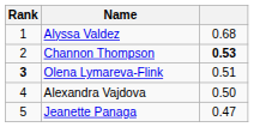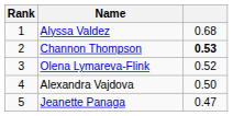 <table class="wikitable" style="margin:0.5em auto;width=480;font-size:90%">
 <tr>
 <th width=30>Rank</th>
 <th width=180>Name</th>
 <th width=50></th>
 </tr>
 <tr>
 <td align=center>1</td>
 <td><a href='#'>Alyssa Valdez</a></td>
 <td align=center>0.68</td>
 </tr>
 <tr>
 <td align=center>2</td>
 <td><a href='#'>Channon Thompson</a></td>
 <td align=center><strong>0.53</strong></td>
 </tr>
 <tr>
-<td align=center><strong>3</strong></td>
+<td align=center>3</td>
 <td><a href='#'>Olena Lymareva-Flink</a></td>
-<td align=center>0.51</td>
+<td align=center>0.52</td>
 </tr>
 <tr>
 <td align=center>4</td>
 <td>Alexandra Vajdova</td>
 <td align=center>0.50</td>
 </tr>
 <tr>
 <td align=center>5</td>
 <td><a href='#'>Jeanette Panaga</a></td>
 <td align=center>0.47</td>
 </tr>
 </table>
